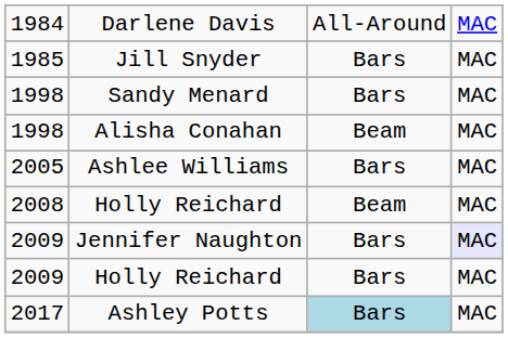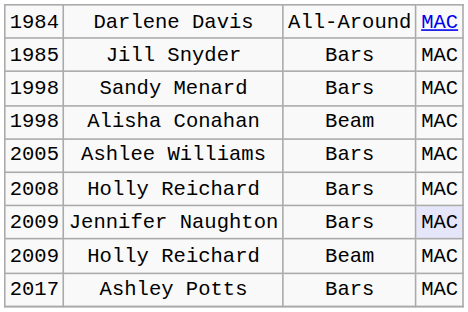 <table class="wikitable">
 <tr>
 <td>1984</td>
 <td style="text-align: center;">Darlene Davis</td>
 <td style="text-align: center;">All-Around</td>
 <td style="text-align: center;"><a href='#'>MAC</a></td>
 </tr>
 <tr>
 <td>1985</td>
 <td style="text-align: center;">Jill Snyder</td>
 <td style="text-align: center;">Bars</td>
 <td style="text-align: center;">MAC</td>
 </tr>
 <tr>
 <td>1998</td>
 <td style="text-align: center;">Sandy Menard</td>
 <td style="text-align: center;">Bars</td>
 <td style="text-align: center;">MAC</td>
 </tr>
 <tr>
 <td>1998</td>
 <td style="text-align: center;">Alisha Conahan</td>
 <td style="text-align: center;">Beam</td>
 <td style="text-align: center;">MAC</td>
 </tr>
 <tr>
 <td>2005</td>
 <td style="text-align: center;">Ashlee Williams</td>
 <td style="text-align: center;">Bars</td>
 <td style="text-align: center;">MAC</td>
 </tr>
 <tr>
 <td>2008</td>
 <td style="text-align: center;">Holly Reichard</td>
-<td style="text-align: center;">Beam</td>
+<td style="text-align: center;">Bars</td>
 <td style="text-align: center;">MAC</td>
 </tr>
 <tr>
 <td>2009</td>
 <td style="text-align: center;">Jennifer Naughton</td>
 <td style="text-align: center;">Bars</td>
 <td style="background: lavender; text-align: center;">MAC</td>
 </tr>
 <tr>
 <td>2009</td>
 <td style="text-align: center;">Holly Reichard</td>
-<td style="text-align: center;">Bars</td>
+<td style="text-align: center;">Beam</td>
 <td style="text-align: center;">MAC</td>
 </tr>
 <tr>
 <td>2017</td>
 <td style="text-align: center;">Ashley Potts</td>
-<td style="background: lightblue; text-align: center;">Bars</td>
+<td style="text-align: center;">Bars</td>
 <td style="text-align: center;">MAC</td>
 </tr>
 <tr>
 </tr>
 </table>
